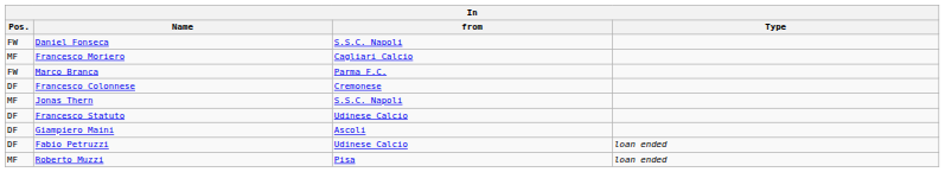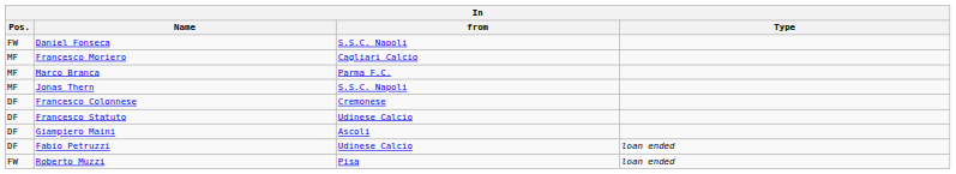 <table class="wikitable" style="font-size:90%; width:99%">
 <tr>
 <th colspan="4">In</th>
 </tr>
 <tr>
 <th width=3%>Pos.</th>
 <th width=32%>Name</th>
 <th width=30%>from</th>
 <th width=35%>Type</th>
 </tr>
 <tr>
 <td>FW</td>
 <td><a href='#'>Daniel Fonseca</a></td>
 <td><a href='#'>S.S.C. Napoli</a></td>
 <td></td>
 </tr>
 <tr>
 <td>MF</td>
 <td><a href='#'>Francesco Moriero</a></td>
 <td><a href='#'>Cagliari Calcio</a></td>
 <td></td>
 </tr>
 <tr>
-<td>FW</td>
+<td>MF</td>
 <td><a href='#'>Marco Branca</a></td>
 <td><a href='#'>Parma F.C.</a></td>
+<td></td>
+</tr>
+<tr>
+<td>MF</td>
+<td><a href='#'>Jonas Thern</a></td>
+<td><a href='#'>S.S.C. Napoli</a></td>
 <td></td>
 </tr>
 <tr>
 <td>DF</td>
 <td><a href='#'>Francesco Colonnese</a></td>
 <td><a href='#'>Cremonese</a></td>
-<td></td>
-</tr>
-<tr>
-<td>MF</td>
-<td><a href='#'>Jonas Thern</a></td>
-<td><a href='#'>S.S.C. Napoli</a></td>
 <td></td>
 </tr>
 <tr>
 <td>DF</td>
 <td><a href='#'>Francesco Statuto</a></td>
 <td><a href='#'>Udinese Calcio</a></td>
 <td></td>
 </tr>
 <tr>
 <td>DF</td>
 <td><a href='#'>Giampiero Maini</a></td>
 <td><a href='#'>Ascoli</a></td>
 <td></td>
 </tr>
 <tr>
 <td>DF</td>
 <td><a href='#'>Fabio Petruzzi</a></td>
 <td><a href='#'>Udinese Calcio</a></td>
 <td><em>loan ended</em></td>
 </tr>
 <tr>
-<td>MF</td>
+<td>FW</td>
 <td><a href='#'>Roberto Muzzi</a></td>
 <td><a href='#'>Pisa</a></td>
 <td><em>loan ended</em></td>
 </tr>
 </table>
